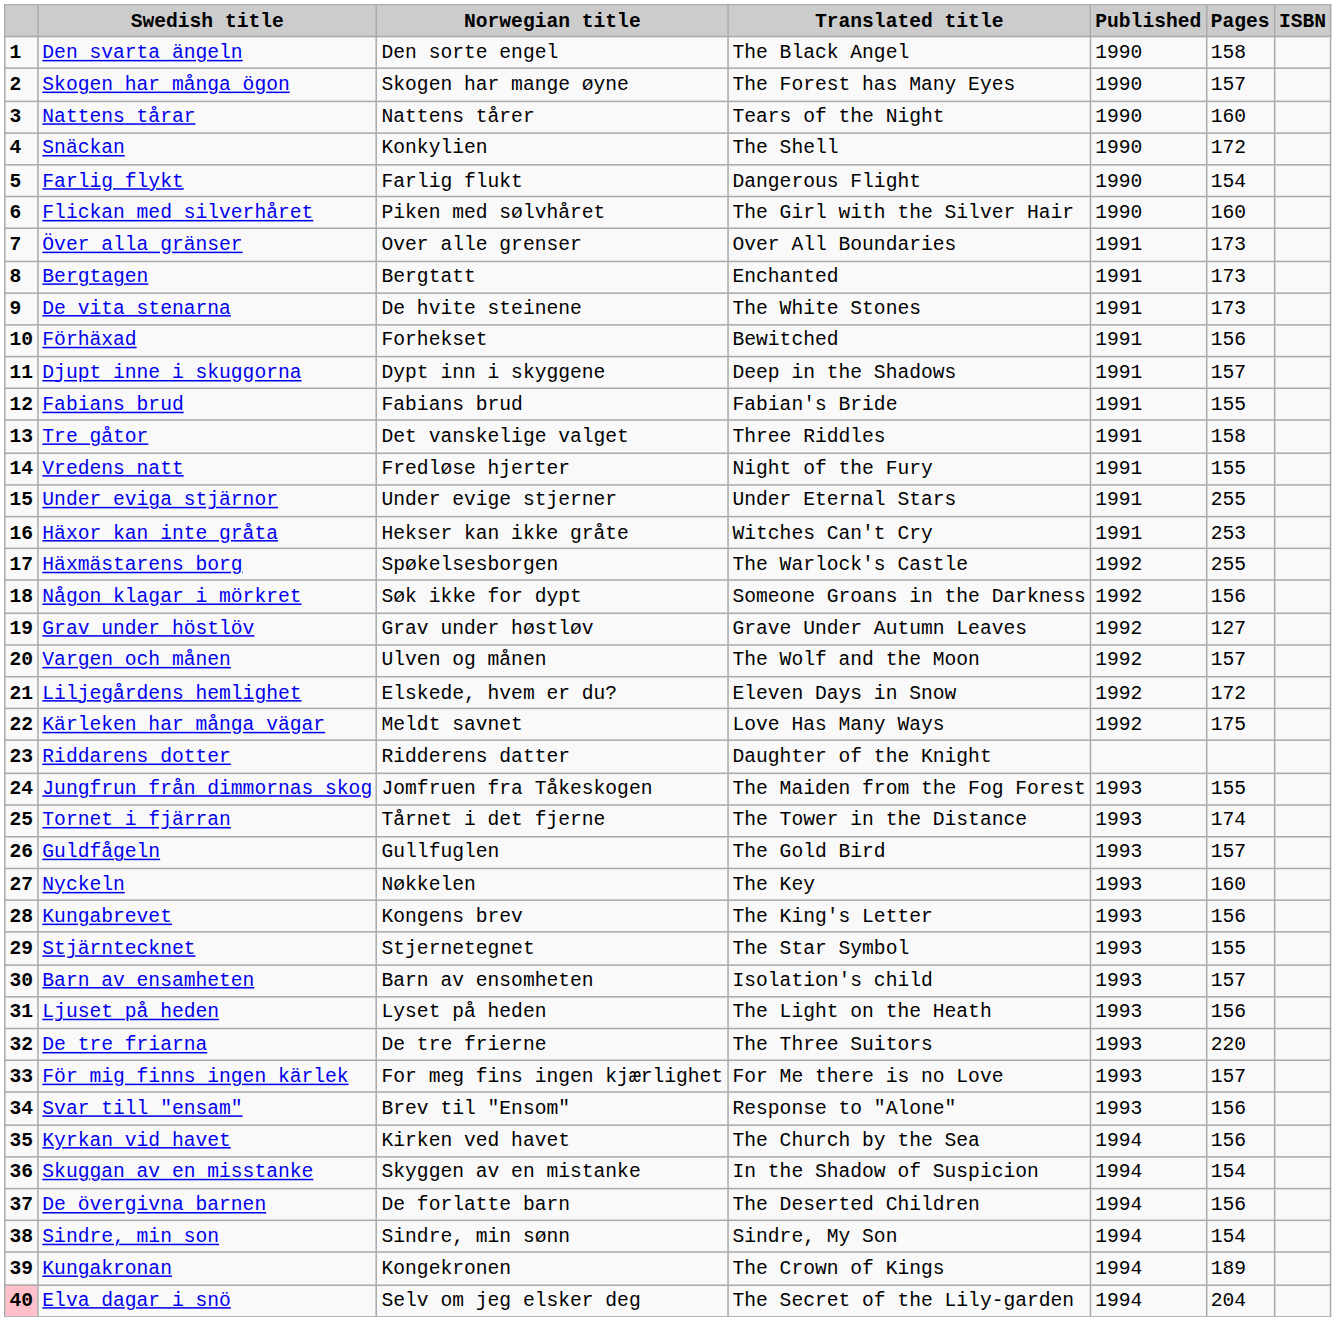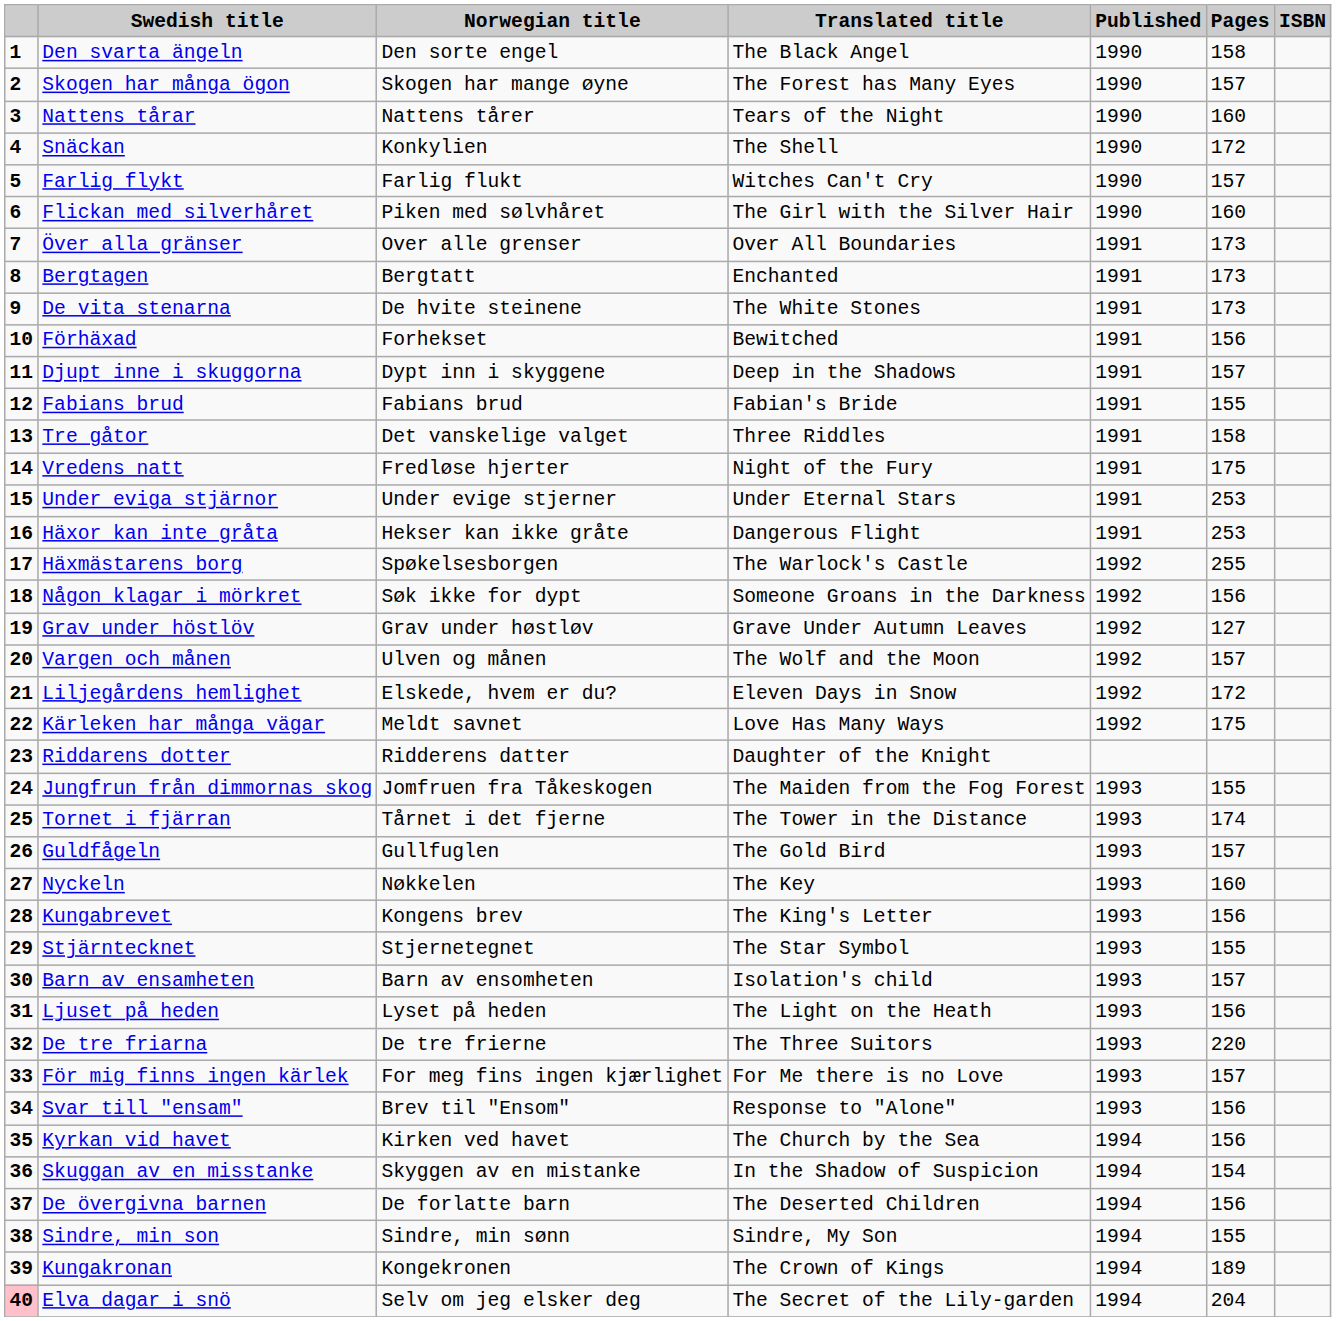 <table class="wikitable">
 <tr>
 <th style="background-color: #CCCCCC"></th>
 <th style="background-color: #CCCCCC"><strong>Swedish title</strong></th>
 <th style="background-color: #CCCCCC"><strong>Norwegian title</strong></th>
 <th style="background-color: #CCCCCC"><strong>Translated title</strong></th>
 <th style="background-color: #CCCCCC"><strong>Published</strong></th>
 <th style="background-color: #CCCCCC"><strong>Pages</strong></th>
 <th style="background-color: #CCCCCC"><strong>ISBN</strong></th>
 </tr>
 <tr>
 <td><strong>1</strong></td>
 <td><a href='#'>Den svarta ängeln</a></td>
 <td>Den sorte engel</td>
 <td>The Black Angel</td>
 <td>1990</td>
 <td>158</td>
 <td></td>
 </tr>
 <tr>
 <td><strong>2</strong></td>
 <td><a href='#'>Skogen har många ögon</a></td>
 <td>Skogen har mange øyne</td>
 <td>The Forest has Many Eyes</td>
 <td>1990</td>
 <td>157</td>
 <td></td>
 </tr>
 <tr>
 <td><strong>3</strong></td>
 <td><a href='#'>Nattens tårar</a></td>
 <td>Nattens tårer</td>
 <td>Tears of the Night</td>
 <td>1990</td>
 <td>160</td>
 <td></td>
 </tr>
 <tr>
 <td><strong>4</strong></td>
 <td><a href='#'>Snäckan</a></td>
 <td>Konkylien</td>
 <td>The Shell</td>
 <td>1990</td>
 <td>172</td>
 <td></td>
 </tr>
 <tr>
 <td><strong>5</strong></td>
 <td><a href='#'>Farlig flykt</a></td>
 <td>Farlig flukt</td>
-<td>Dangerous Flight</td>
+<td>Witches Can't Cry</td>
 <td>1990</td>
-<td>154</td>
+<td>157</td>
 <td></td>
 </tr>
 <tr>
 <td><strong>6</strong></td>
 <td><a href='#'>Flickan med silverhåret</a></td>
 <td>Piken med sølvhåret</td>
 <td>The Girl with the Silver Hair</td>
 <td>1990</td>
 <td>160</td>
 <td></td>
 </tr>
 <tr>
 <td><strong>7</strong></td>
 <td><a href='#'>Över alla gränser</a></td>
 <td>Over alle grenser</td>
 <td>Over All Boundaries</td>
 <td>1991</td>
 <td>173</td>
 <td></td>
 </tr>
 <tr>
 <td><strong>8</strong></td>
 <td><a href='#'>Bergtagen</a></td>
 <td>Bergtatt</td>
 <td>Enchanted</td>
 <td>1991</td>
 <td>173</td>
 <td></td>
 </tr>
 <tr>
 <td><strong>9</strong></td>
 <td><a href='#'>De vita stenarna</a></td>
 <td>De hvite steinene</td>
 <td>The White Stones</td>
 <td>1991</td>
 <td>173</td>
 <td></td>
 </tr>
 <tr>
 <td><strong>10</strong></td>
 <td><a href='#'>Förhäxad</a></td>
 <td>Forhekset</td>
 <td>Bewitched</td>
 <td>1991</td>
 <td>156</td>
 <td></td>
 </tr>
 <tr>
 <td><strong>11</strong></td>
 <td><a href='#'>Djupt inne i skuggorna</a></td>
 <td>Dypt inn i skyggene</td>
 <td>Deep in the Shadows</td>
 <td>1991</td>
 <td>157</td>
 <td></td>
 </tr>
 <tr>
 <td><strong>12</strong></td>
 <td><a href='#'>Fabians brud</a></td>
 <td>Fabians brud</td>
 <td>Fabian's Bride</td>
 <td>1991</td>
 <td>155</td>
 <td></td>
 </tr>
 <tr>
 <td><strong>13</strong></td>
 <td><a href='#'>Tre gåtor</a></td>
 <td>Det vanskelige valget</td>
 <td>Three Riddles</td>
 <td>1991</td>
 <td>158</td>
 <td></td>
 </tr>
 <tr>
 <td><strong>14</strong></td>
 <td><a href='#'>Vredens natt</a></td>
 <td>Fredløse hjerter</td>
 <td>Night of the Fury</td>
 <td>1991</td>
-<td>155</td>
+<td>175</td>
 <td></td>
 </tr>
 <tr>
 <td><strong>15</strong></td>
 <td><a href='#'>Under eviga stjärnor</a></td>
 <td>Under evige stjerner</td>
 <td>Under Eternal Stars</td>
 <td>1991</td>
-<td>255</td>
+<td>253</td>
 <td></td>
 </tr>
 <tr>
 <td><strong>16</strong></td>
 <td><a href='#'>Häxor kan inte gråta</a></td>
 <td>Hekser kan ikke gråte</td>
-<td>Witches Can't Cry</td>
+<td>Dangerous Flight</td>
 <td>1991</td>
 <td>253</td>
 <td></td>
 </tr>
 <tr>
 <td><strong>17</strong></td>
 <td><a href='#'>Häxmästarens borg</a></td>
 <td>Spøkelsesborgen</td>
 <td>The Warlock's Castle</td>
 <td>1992</td>
 <td>255</td>
 <td></td>
 </tr>
 <tr>
 <td><strong>18</strong></td>
 <td><a href='#'>Någon klagar i mörkret</a></td>
 <td>Søk ikke for dypt</td>
 <td>Someone Groans in the Darkness</td>
 <td>1992</td>
 <td>156</td>
 <td></td>
 </tr>
 <tr>
 <td><strong>19</strong></td>
 <td><a href='#'>Grav under höstlöv</a></td>
 <td>Grav under høstløv</td>
 <td>Grave Under Autumn Leaves</td>
 <td>1992</td>
 <td>127</td>
 <td></td>
 </tr>
 <tr>
 <td><strong>20</strong></td>
 <td><a href='#'>Vargen och månen</a></td>
 <td>Ulven og månen</td>
 <td>The Wolf and the Moon</td>
 <td>1992</td>
 <td>157</td>
 <td></td>
 </tr>
 <tr>
 <td><strong>21</strong></td>
 <td><a href='#'>Liljegårdens hemlighet</a></td>
 <td>Elskede, hvem er du?</td>
 <td>Eleven Days in Snow</td>
 <td>1992</td>
 <td>172</td>
 <td></td>
 </tr>
 <tr>
 <td><strong>22</strong></td>
 <td><a href='#'>Kärleken har många vägar</a></td>
 <td>Meldt savnet</td>
 <td>Love Has Many Ways</td>
 <td>1992</td>
 <td>175</td>
 <td></td>
 </tr>
 <tr>
 <td><strong>23</strong></td>
 <td><a href='#'>Riddarens dotter</a></td>
 <td>Ridderens datter</td>
 <td>Daughter of the Knight</td>
 <td></td>
 <td></td>
 <td></td>
 </tr>
 <tr>
 <td><strong>24</strong></td>
 <td><a href='#'>Jungfrun från dimmornas skog</a></td>
 <td>Jomfruen fra Tåkeskogen</td>
 <td>The Maiden from the Fog Forest</td>
 <td>1993</td>
 <td>155</td>
 <td></td>
 </tr>
 <tr>
 <td><strong>25</strong></td>
 <td><a href='#'>Tornet i fjärran</a></td>
 <td>Tårnet i det fjerne</td>
 <td>The Tower in the Distance</td>
 <td>1993</td>
 <td>174</td>
 <td></td>
 </tr>
 <tr>
 <td><strong>26</strong></td>
 <td><a href='#'>Guldfågeln</a></td>
 <td>Gullfuglen</td>
 <td>The Gold Bird</td>
 <td>1993</td>
 <td>157</td>
 <td></td>
 </tr>
 <tr>
 <td><strong>27</strong></td>
 <td><a href='#'>Nyckeln</a></td>
 <td>Nøkkelen</td>
 <td>The Key</td>
 <td>1993</td>
 <td>160</td>
 <td></td>
 </tr>
 <tr>
 <td><strong>28</strong></td>
 <td><a href='#'>Kungabrevet</a></td>
 <td>Kongens brev</td>
 <td>The King's Letter</td>
 <td>1993</td>
 <td>156</td>
 <td></td>
 </tr>
 <tr>
 <td><strong>29</strong></td>
 <td><a href='#'>Stjärntecknet</a></td>
 <td>Stjernetegnet</td>
 <td>The Star Symbol</td>
 <td>1993</td>
 <td>155</td>
 <td></td>
 </tr>
 <tr>
 <td><strong>30</strong></td>
 <td><a href='#'>Barn av ensamheten</a></td>
 <td>Barn av ensomheten</td>
 <td>Isolation's child</td>
 <td>1993</td>
 <td>157</td>
 <td></td>
 </tr>
 <tr>
 <td><strong>31</strong></td>
 <td><a href='#'>Ljuset på heden</a></td>
 <td>Lyset på heden</td>
 <td>The Light on the Heath</td>
 <td>1993</td>
 <td>156</td>
 <td></td>
 </tr>
 <tr>
 <td><strong>32</strong></td>
 <td><a href='#'>De tre friarna</a></td>
 <td>De tre frierne</td>
 <td>The Three Suitors</td>
 <td>1993</td>
 <td>220</td>
 <td></td>
 </tr>
 <tr>
 <td><strong>33</strong></td>
 <td><a href='#'>För mig finns ingen kärlek</a></td>
 <td>For meg fins ingen kjærlighet</td>
 <td>For Me there is no Love</td>
 <td>1993</td>
 <td>157</td>
 <td></td>
 </tr>
 <tr>
 <td><strong>34</strong></td>
 <td><a href='#'>Svar till "ensam"</a></td>
 <td>Brev til "Ensom"</td>
 <td>Response to "Alone"</td>
 <td>1993</td>
 <td>156</td>
 <td></td>
 </tr>
 <tr>
 <td><strong>35</strong></td>
 <td><a href='#'>Kyrkan vid havet</a></td>
 <td>Kirken ved havet</td>
 <td>The Church by the Sea</td>
 <td>1994</td>
 <td>156</td>
 <td></td>
 </tr>
 <tr>
 <td><strong>36</strong></td>
 <td><a href='#'>Skuggan av en misstanke</a></td>
 <td>Skyggen av en mistanke</td>
 <td>In the Shadow of Suspicion</td>
 <td>1994</td>
 <td>154</td>
 <td></td>
 </tr>
 <tr>
 <td><strong>37</strong></td>
 <td><a href='#'>De övergivna barnen</a></td>
 <td>De forlatte barn</td>
 <td>The Deserted Children</td>
 <td>1994</td>
 <td>156</td>
 <td></td>
 </tr>
 <tr>
 <td><strong>38</strong></td>
 <td><a href='#'>Sindre, min son</a></td>
 <td>Sindre, min sønn</td>
 <td>Sindre, My Son</td>
 <td>1994</td>
-<td>154</td>
+<td>155</td>
 <td></td>
 </tr>
 <tr>
 <td><strong>39</strong></td>
 <td><a href='#'>Kungakronan</a></td>
 <td>Kongekronen</td>
 <td>The Crown of Kings</td>
 <td>1994</td>
 <td>189</td>
 <td></td>
 </tr>
 <tr>
 <td style="background: pink;"><strong>40</strong></td>
 <td><a href='#'>Elva dagar i snö</a></td>
 <td>Selv om jeg elsker deg</td>
 <td>The Secret of the Lily-garden</td>
 <td>1994</td>
 <td>204</td>
 <td></td>
 </tr>
 </table>
